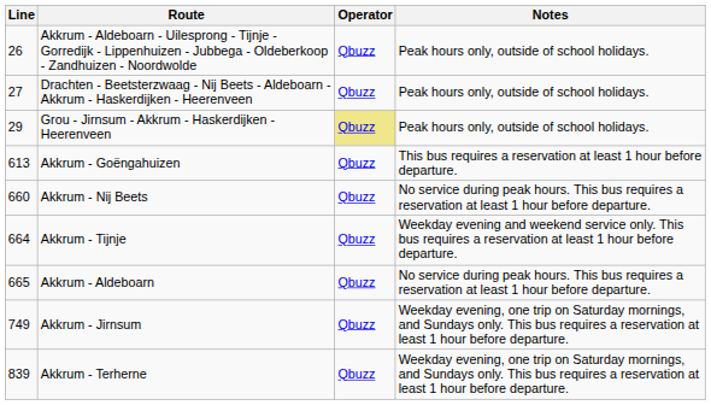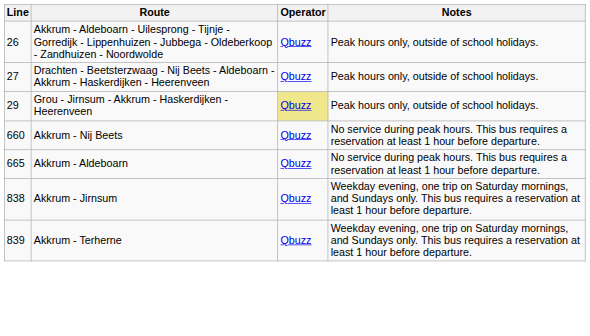 <table class="wikitable">
 <tr>
 <th>Line</th>
 <th>Route</th>
 <th>Operator</th>
 <th>Notes</th>
 </tr>
 <tr>
 <td>26</td>
 <td>Akkrum - Aldeboarn - Uilesprong - Tijnje - Gorredijk - Lippenhuizen - Jubbega - Oldeberkoop - Zandhuizen - Noordwolde</td>
 <td><a href='#'>Qbuzz</a></td>
 <td>Peak hours only, outside of school holidays.</td>
 </tr>
 <tr>
 <td>27</td>
 <td>Drachten - Beetsterzwaag - Nij Beets - Aldeboarn - Akkrum - Haskerdijken - Heerenveen</td>
 <td><a href='#'>Qbuzz</a></td>
 <td>Peak hours only, outside of school holidays.</td>
 </tr>
 <tr>
 <td>29</td>
 <td>Grou - Jirnsum - Akkrum - Haskerdijken - Heerenveen</td>
 <td style="background: khaki;"><a href='#'>Qbuzz</a></td>
 <td>Peak hours only, outside of school holidays.</td>
 </tr>
 <tr>
-<td>613</td>
-<td>Akkrum - Goëngahuizen</td>
-<td><a href='#'>Qbuzz</a></td>
-<td>This bus requires a reservation at least 1 hour before departure.</td>
-</tr>
-<tr>
 <td>660</td>
 <td>Akkrum - Nij Beets</td>
 <td><a href='#'>Qbuzz</a></td>
 <td>No service during peak hours. This bus requires a reservation at least 1 hour before departure.</td>
-</tr>
-<tr>
-<td>664</td>
-<td>Akkrum - Tijnje</td>
-<td><a href='#'>Qbuzz</a></td>
-<td>Weekday evening and weekend service only. This bus requires a reservation at least 1 hour before departure.</td>
 </tr>
 <tr>
 <td>665</td>
 <td>Akkrum - Aldeboarn</td>
 <td><a href='#'>Qbuzz</a></td>
 <td>No service during peak hours. This bus requires a reservation at least 1 hour before departure.</td>
 </tr>
 <tr>
-<td>749</td>
+<td>838</td>
 <td>Akkrum - Jirnsum</td>
 <td><a href='#'>Qbuzz</a></td>
 <td>Weekday evening, one trip on Saturday mornings, and Sundays only. This bus requires a reservation at least 1 hour before departure.</td>
 </tr>
 <tr>
 <td>839</td>
 <td>Akkrum - Terherne</td>
 <td><a href='#'>Qbuzz</a></td>
 <td>Weekday evening, one trip on Saturday mornings, and Sundays only. This bus requires a reservation at least 1 hour before departure.</td>
 </tr>
 </table>
